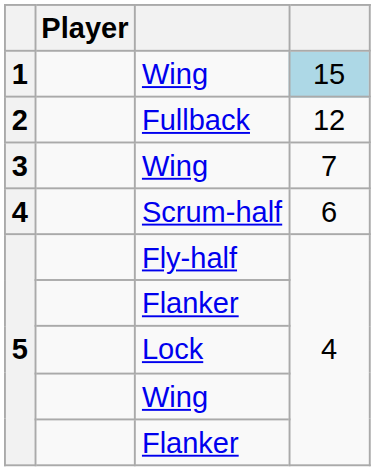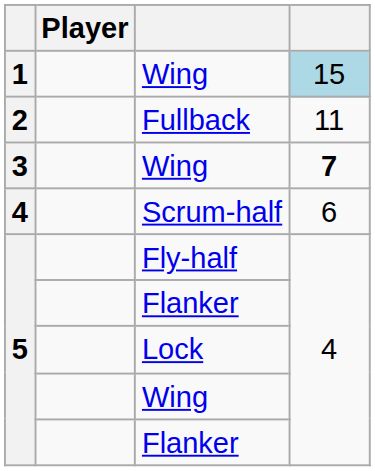 <table class="wikitable" style="font-size:95%;">
 <tr>
 <th></th>
 <th>Player</th>
 <th></th>
 <th width=35></th>
 </tr>
 <tr>
 <th align=center>1</th>
 <td align=left> </td>
 <td align=left><a href='#'>Wing</a></td>
 <td align=center style="background: lightblue;">15</td>
 </tr>
 <tr>
 <th align=center>2</th>
 <td align=left> </td>
 <td align=left><a href='#'>Fullback</a></td>
-<td align=center>12</td>
+<td align=center>11</td>
 </tr>
 <tr>
 <th align=center>3</th>
 <td align=left> </td>
 <td align=left><a href='#'>Wing</a></td>
-<td align=center>7</td>
+<td align=center><strong>7</strong></td>
 </tr>
 <tr>
 <th align=center>4</th>
 <td align=left> </td>
 <td align=left><a href='#'>Scrum-half</a></td>
 <td align=center>6</td>
 </tr>
 <tr>
 <th align=center rowspan="5">5</th>
 <td align=left> </td>
 <td align=left><a href='#'>Fly-half</a></td>
 <td align=center rowspan="5">4</td>
 </tr>
 <tr>
 <td align=left> </td>
 <td align=left><a href='#'>Flanker</a></td>
 </tr>
 <tr>
 <td align=left> </td>
 <td align=left><a href='#'>Lock</a></td>
 </tr>
 <tr>
 <td align=left> </td>
 <td align=left><a href='#'>Wing</a></td>
 </tr>
 <tr>
 <td align=left> </td>
 <td align=left><a href='#'>Flanker</a></td>
 </tr>
 </table>
